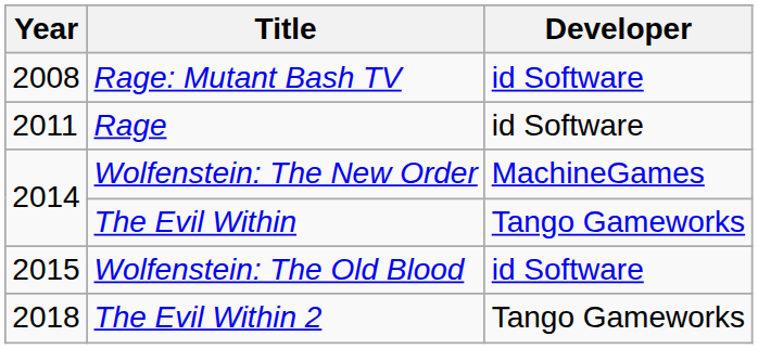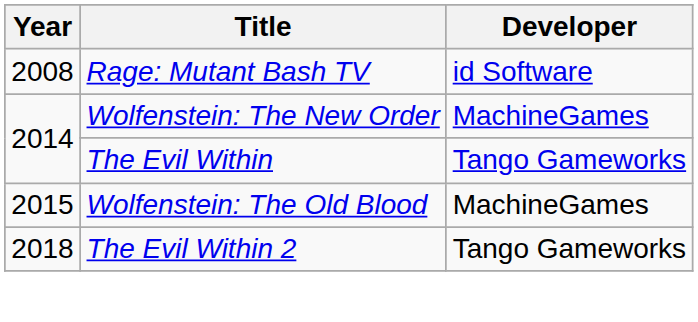 <table class="wikitable">
 <tr>
 <th>Year</th>
 <th>Title</th>
 <th>Developer</th>
 </tr>
 <tr>
 <td>2008</td>
 <td><em><a href='#'>Rage: Mutant Bash TV</a></em></td>
 <td><a href='#'>id Software</a></td>
-</tr>
-<tr>
-<td>2011</td>
-<td><em><a href='#'>Rage</a></em></td>
-<td>id Software</td>
 </tr>
 <tr>
 <td rowspan="2">2014</td>
 <td><em><a href='#'>Wolfenstein: The New Order</a></em></td>
 <td><a href='#'>MachineGames</a></td>
 </tr>
 <tr>
 <td><em><a href='#'>The Evil Within</a></em></td>
 <td><a href='#'>Tango Gameworks</a></td>
 </tr>
 <tr>
 <td>2015</td>
 <td><em><a href='#'>Wolfenstein: The Old Blood</a></em></td>
-<td><a href='#'>id Software</a></td>
+<td>MachineGames</td>
 </tr>
 <tr>
 <td>2018</td>
 <td><em><a href='#'>The Evil Within 2</a></em></td>
 <td>Tango Gameworks</td>
 </tr>
 </table>
